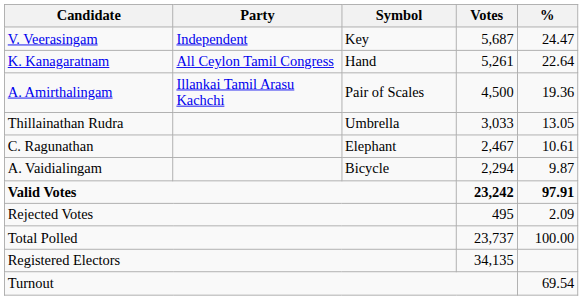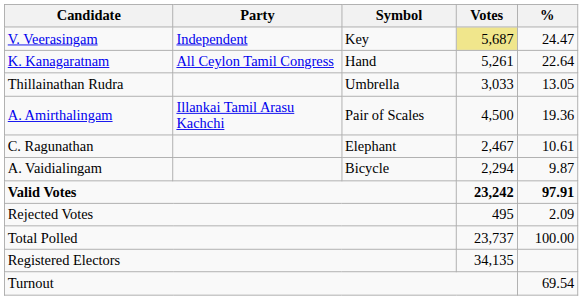 <table class="wikitable" border="1" style="text-align:right;">
 <tr>
 <th align=left colspan=1 width="180">Candidate</th>
 <th align=left width="180">Party</th>
 <th align=left width="120">Symbol</th>
 <th align=left width="60">Votes</th>
 <th align=left width="60">%</th>
 </tr>
 <tr>
 <td align=left><a href='#'>V. Veerasingam</a></td>
 <td align=left><a href='#'>Independent</a></td>
 <td align=left>Key</td>
-<td>5,687</td>
+<td style="background: khaki;">5,687</td>
 <td>24.47</td>
 </tr>
 <tr>
 <td align=left><a href='#'>K. Kanagaratnam</a></td>
 <td align=left><a href='#'>All Ceylon Tamil Congress</a></td>
 <td align=left>Hand</td>
 <td>5,261</td>
 <td>22.64</td>
 </tr>
 <tr>
+<td align=left>Thillainathan Rudra</td>
+<td></td>
+<td align=left>Umbrella</td>
+<td>3,033</td>
+<td>13.05</td>
+</tr>
+<tr>
 <td align=left><a href='#'>A. Amirthalingam</a></td>
 <td align=left><a href='#'>Illankai Tamil Arasu Kachchi</a></td>
 <td align=left>Pair of Scales</td>
 <td>4,500</td>
 <td>19.36</td>
-</tr>
-<tr>
-<td align=left>Thillainathan Rudra</td>
-<td></td>
-<td align=left>Umbrella</td>
-<td>3,033</td>
-<td>13.05</td>
 </tr>
 <tr>
 <td align=left>C. Ragunathan</td>
 <td></td>
 <td align=left>Elephant</td>
 <td>2,467</td>
 <td>10.61</td>
 </tr>
 <tr>
 <td align=left>A. Vaidialingam</td>
 <td></td>
 <td align=left>Bicycle</td>
 <td>2,294</td>
 <td>9.87</td>
 </tr>
 <tr>
 <td align=left colspan=3><strong>Valid Votes</strong></td>
 <td><strong>23,242</strong></td>
 <td><strong>97.91</strong></td>
 </tr>
 <tr>
 <td align=left colspan=3>Rejected Votes</td>
 <td>495</td>
 <td>2.09</td>
 </tr>
 <tr>
 <td align=left colspan=3>Total Polled</td>
 <td>23,737</td>
 <td>100.00</td>
 </tr>
 <tr>
 <td align=left colspan=3>Registered Electors</td>
 <td>34,135</td>
 <td></td>
 </tr>
 <tr>
 <td align=left colspan=4>Turnout</td>
 <td>69.54</td>
 </tr>
 </table>
